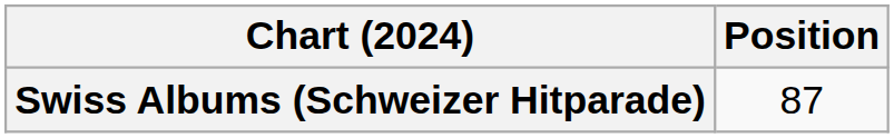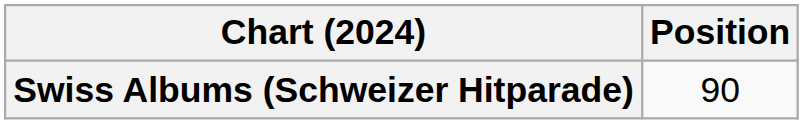 <table class="wikitable sortable plainrowheaders" style="text-align:center">
 <tr>
 <th scope="col">Chart (2024)</th>
 <th scope="col">Position</th>
 </tr>
 <tr>
 <th scope="row">Swiss Albums (Schweizer Hitparade)</th>
-<td>87</td>
+<td>90</td>
 </tr>
 </table>
